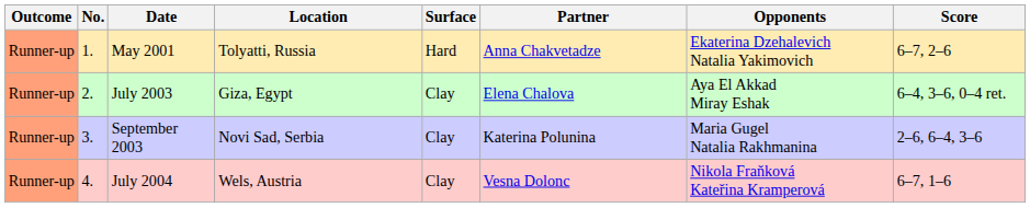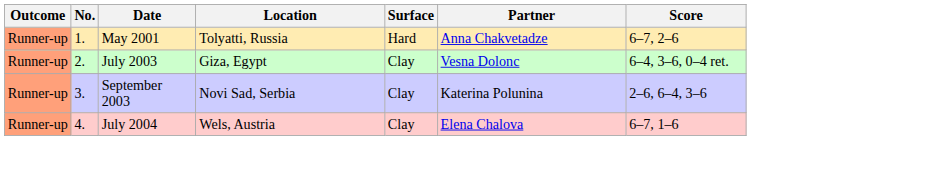 <table class="sortable wikitable" style=font-size:97%>
 <tr>
 <th>Outcome</th>
 <th>No.</th>
 <th width=100>Date</th>
 <th width=200>Location</th>
 <th>Surface</th>
 <th width=200>Partner</th>
-<th width=200>Opponents</th>
 <th width=125>Score</th>
 </tr>
 <tr bgcolor=#ffecb2>
 <td bgcolor=#ffa07a>Runner-up</td>
 <td>1.</td>
 <td>May 2001</td>
 <td>Tolyatti, Russia</td>
 <td>Hard</td>
 <td> <a href='#'>Anna Chakvetadze</a></td>
-<td> <a href='#'>Ekaterina Dzehalevich</a> <br>  Natalia Yakimovich</td>
 <td>6–7, 2–6</td>
 </tr>
 <tr bgcolor=#CCFFCC>
 <td bgcolor=#ffa07a>Runner-up</td>
 <td>2.</td>
 <td>July 2003</td>
 <td>Giza, Egypt</td>
 <td>Clay</td>
-<td> <a href='#'>Elena Chalova</a></td>
-<td> Aya El Akkad <br>  Miray Eshak</td>
+<td> <a href='#'>Vesna Dolonc</a></td>
 <td>6–4, 3–6, 0–4 ret.</td>
 </tr>
 <tr bgcolor=#ccccff>
 <td bgcolor=#ffa07a>Runner-up</td>
 <td>3.</td>
 <td>September 2003</td>
 <td>Novi Sad, Serbia</td>
 <td>Clay</td>
 <td> Katerina Polunina</td>
-<td> Maria Gugel <br>  Natalia Rakhmanina</td>
 <td>2–6, 6–4, 3–6</td>
 </tr>
 <tr bgcolor=#ffcccc>
 <td bgcolor=#ffa07a>Runner-up</td>
 <td>4.</td>
 <td>July 2004</td>
 <td>Wels, Austria</td>
 <td>Clay</td>
-<td> <a href='#'>Vesna Dolonc</a></td>
-<td> <a href='#'>Nikola Fraňková</a> <br>  <a href='#'>Kateřina Kramperová</a></td>
+<td> <a href='#'>Elena Chalova</a></td>
 <td>6–7, 1–6</td>
 </tr>
 </table>
